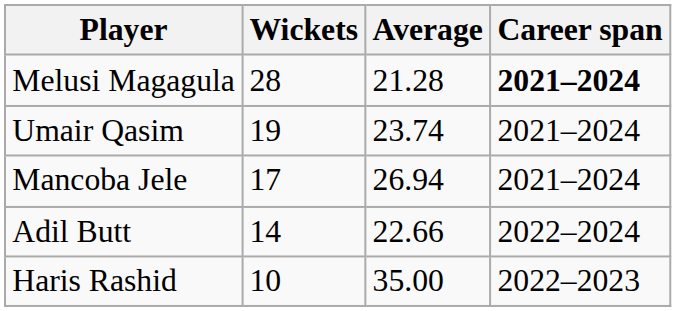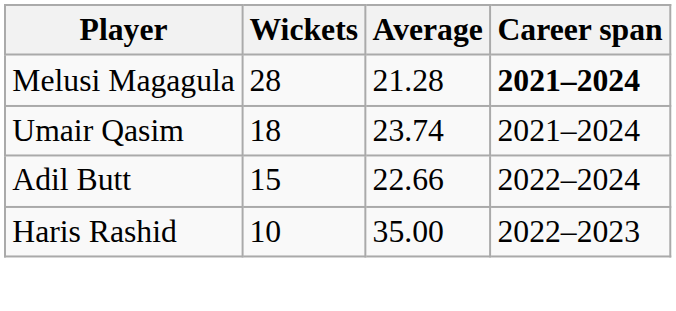 <table class="wikitable">
 <tr>
 <th>Player</th>
 <th>Wickets</th>
 <th>Average</th>
 <th>Career span</th>
 </tr>
 <tr>
 <td>Melusi Magagula</td>
 <td>28</td>
 <td>21.28</td>
 <td><strong>2021–2024</strong></td>
 </tr>
 <tr>
 <td>Umair Qasim</td>
-<td>19</td>
+<td>18</td>
 <td>23.74</td>
 <td>2021–2024</td>
 </tr>
 <tr>
-<td>Mancoba Jele</td>
-<td>17</td>
-<td>26.94</td>
-<td>2021–2024</td>
-</tr>
-<tr>
 <td>Adil Butt</td>
-<td>14</td>
+<td>15</td>
 <td>22.66</td>
 <td>2022–2024</td>
 </tr>
 <tr>
 <td>Haris Rashid</td>
 <td>10</td>
 <td>35.00</td>
 <td>2022–2023</td>
 </tr>
 </table>
